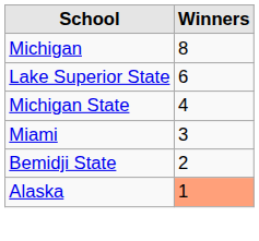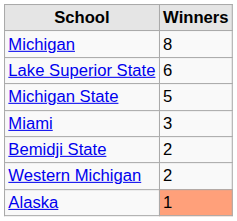 <table class="wikitable">
 <tr>
 <th style="background:#e5e5e5;">School</th>
 <th style="background:#e5e5e5;">Winners</th>
 </tr>
 <tr>
 <td><a href='#'>Michigan</a></td>
 <td>8</td>
 </tr>
 <tr>
 <td><a href='#'>Lake Superior State</a></td>
 <td>6</td>
 </tr>
 <tr>
 <td><a href='#'>Michigan State</a></td>
-<td>4</td>
+<td>5</td>
 </tr>
 <tr>
 <td><a href='#'>Miami</a></td>
 <td>3</td>
 </tr>
 <tr>
 <td><a href='#'>Bemidji State</a></td>
 <td>2</td>
 </tr>
 <tr>
+<td><a href='#'>Western Michigan</a></td>
+<td>2</td>
+</tr>
+<tr>
 <td><a href='#'>Alaska</a></td>
 <td style="background: lightsalmon;">1</td>
 </tr>
 </table>
